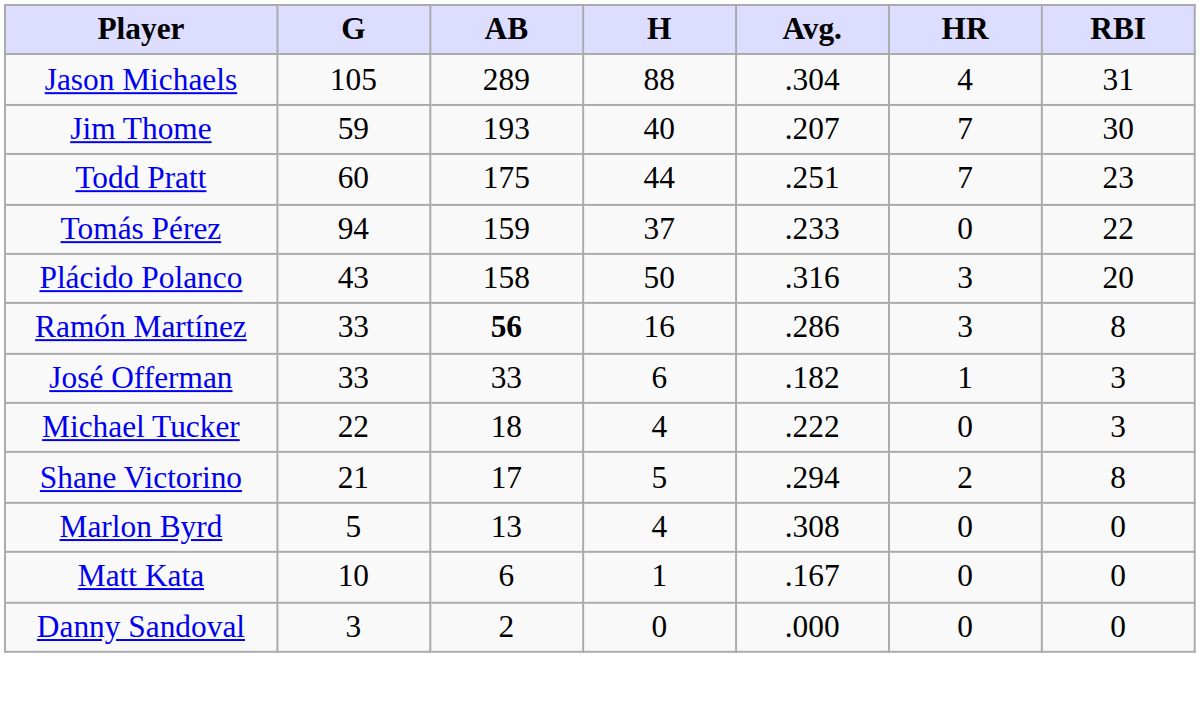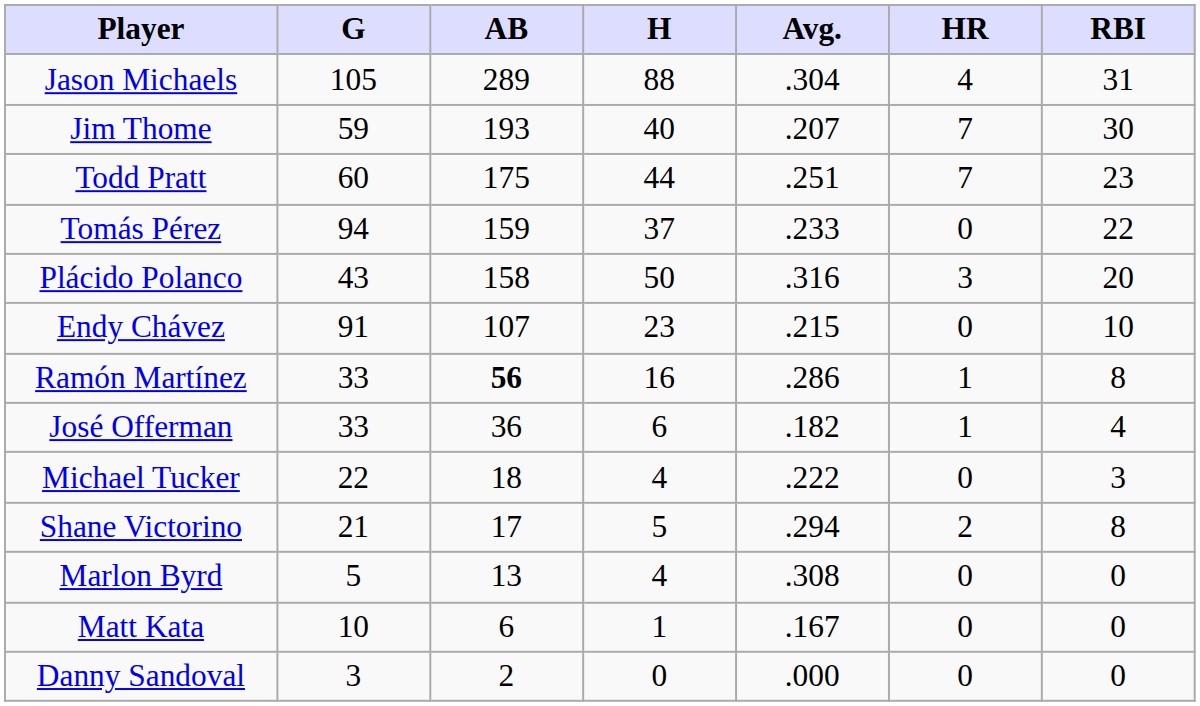 <table class="wikitable sortable">
 <tr>
 <th style="background:#ddf; width:16%;">Player</th>
 <th style="background:#ddf; width:9%">G</th>
 <th style="background:#ddf; width:9%">AB</th>
 <th style="background:#ddf; width:9%">H</th>
 <th style="background:#ddf; width:9%">Avg.</th>
 <th style="background:#ddf; width:9%">HR</th>
 <th style="background:#ddf; width:9%">RBI</th>
 </tr>
 <tr align=center>
 <td><a href='#'>Jason Michaels</a></td>
 <td>105</td>
 <td>289</td>
 <td>88</td>
 <td>.304</td>
 <td>4</td>
 <td>31</td>
 </tr>
 <tr align=center>
 <td><a href='#'>Jim Thome</a></td>
 <td>59</td>
 <td>193</td>
 <td>40</td>
 <td>.207</td>
 <td>7</td>
 <td>30</td>
 </tr>
 <tr align=center>
 <td><a href='#'>Todd Pratt</a></td>
 <td>60</td>
 <td>175</td>
 <td>44</td>
 <td>.251</td>
 <td>7</td>
 <td>23</td>
 </tr>
 <tr align=center>
 <td><a href='#'>Tomás Pérez</a></td>
 <td>94</td>
 <td>159</td>
 <td>37</td>
 <td>.233</td>
 <td>0</td>
 <td>22</td>
 </tr>
 <tr align=center>
 <td><a href='#'>Plácido Polanco</a></td>
 <td>43</td>
 <td>158</td>
 <td>50</td>
 <td>.316</td>
 <td>3</td>
 <td>20</td>
 </tr>
 <tr align=center>
+<td><a href='#'>Endy Chávez</a></td>
+<td>91</td>
+<td>107</td>
+<td>23</td>
+<td>.215</td>
+<td>0</td>
+<td>10</td>
+</tr>
+<tr align=center>
 <td><a href='#'>Ramón Martínez</a></td>
 <td>33</td>
 <td><strong>56</strong></td>
 <td>16</td>
 <td>.286</td>
-<td>3</td>
+<td>1</td>
 <td>8</td>
 </tr>
 <tr align=center>
 <td><a href='#'>José Offerman</a></td>
 <td>33</td>
-<td>33</td>
+<td>36</td>
 <td>6</td>
 <td>.182</td>
 <td>1</td>
-<td>3</td>
+<td>4</td>
 </tr>
 <tr align=center>
 <td><a href='#'>Michael Tucker</a></td>
 <td>22</td>
 <td>18</td>
 <td>4</td>
 <td>.222</td>
 <td>0</td>
 <td>3</td>
 </tr>
 <tr align=center>
 <td><a href='#'>Shane Victorino</a></td>
 <td>21</td>
 <td>17</td>
 <td>5</td>
 <td>.294</td>
 <td>2</td>
 <td>8</td>
 </tr>
 <tr align=center>
 <td><a href='#'>Marlon Byrd</a></td>
 <td>5</td>
 <td>13</td>
 <td>4</td>
 <td>.308</td>
 <td>0</td>
 <td>0</td>
 </tr>
 <tr align=center>
 <td><a href='#'>Matt Kata</a></td>
 <td>10</td>
 <td>6</td>
 <td>1</td>
 <td>.167</td>
 <td>0</td>
 <td>0</td>
 </tr>
 <tr align=center>
 <td><a href='#'>Danny Sandoval</a></td>
 <td>3</td>
 <td>2</td>
 <td>0</td>
 <td>.000</td>
 <td>0</td>
 <td>0</td>
 </tr>
 </table>
